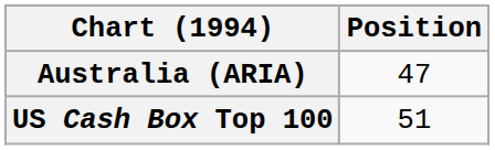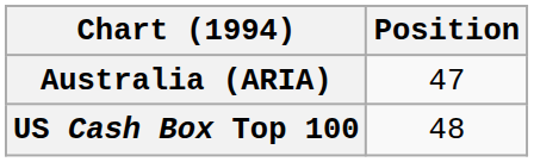 <table class="wikitable plainrowheaders" style="text-align:center">
 <tr>
 <th>Chart (1994)</th>
 <th>Position</th>
 </tr>
 <tr>
 <th scope="row">Australia (ARIA)</th>
 <td align="center">47</td>
 </tr>
 <tr>
 <th scope="row">US <em>Cash Box</em> Top 100</th>
-<td align="center">51</td>
+<td align="center">48</td>
 </tr>
 </table>
